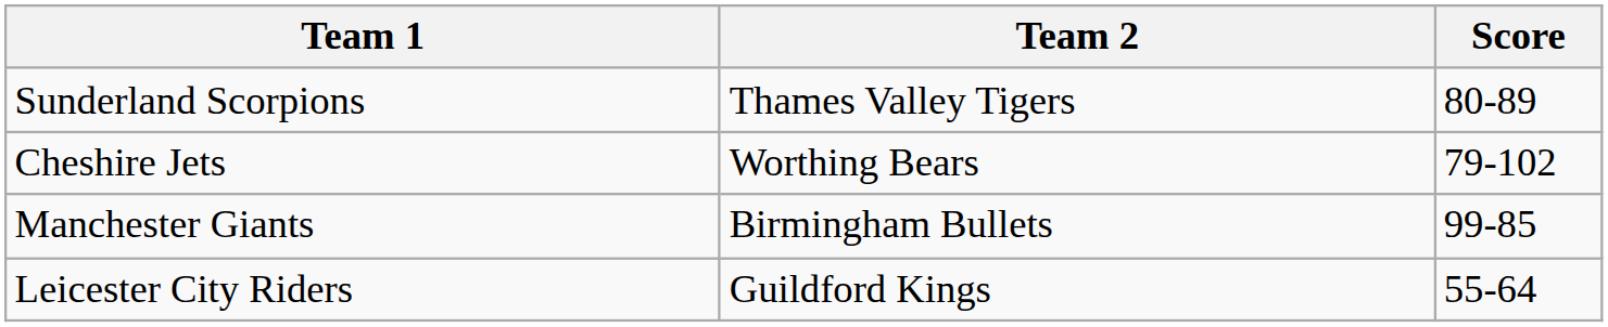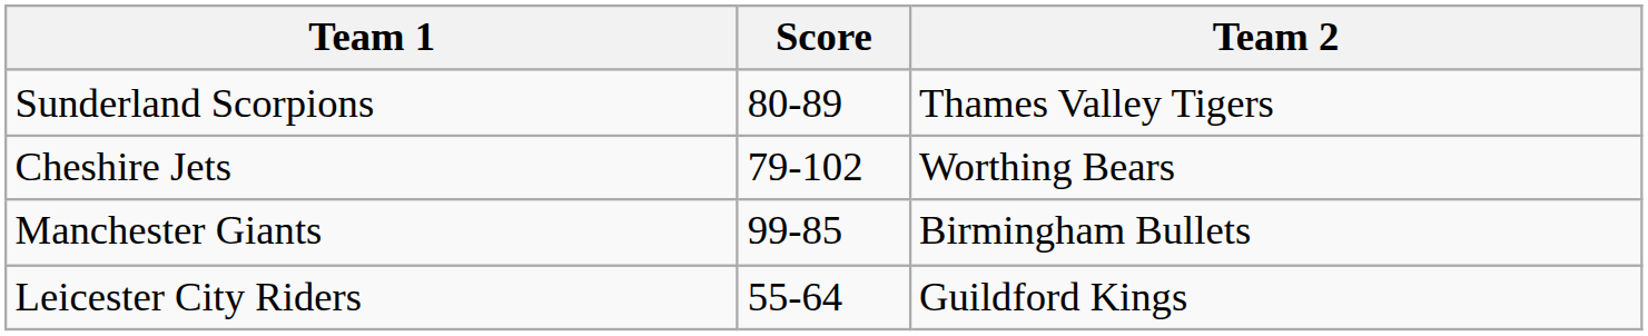 <table class="wikitable" style="font-size: 100%">
 <tr>
 <th width=280>Team 1</th>
+<th width=60>Score</th>
 <th width=280>Team 2</th>
-<th width=60>Score</th>
 </tr>
 <tr>
 <td>Sunderland Scorpions</td>
+<td>80-89</td>
 <td>Thames Valley Tigers</td>
-<td>80-89</td>
 </tr>
 <tr>
 <td>Cheshire Jets</td>
+<td>79-102</td>
 <td>Worthing Bears</td>
-<td>79-102</td>
 </tr>
 <tr>
 <td>Manchester Giants</td>
+<td>99-85</td>
 <td>Birmingham Bullets</td>
-<td>99-85</td>
 </tr>
 <tr>
 <td>Leicester City Riders</td>
+<td>55-64</td>
 <td>Guildford Kings</td>
-<td>55-64</td>
 </tr>
 </table>
